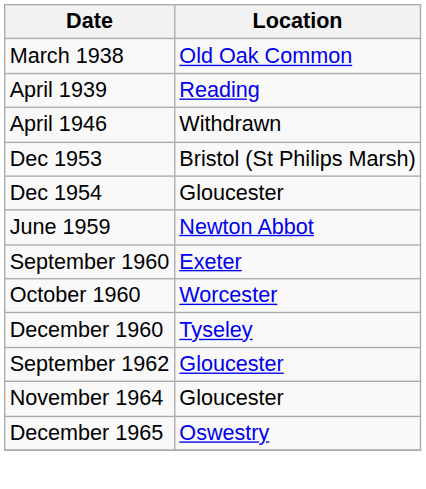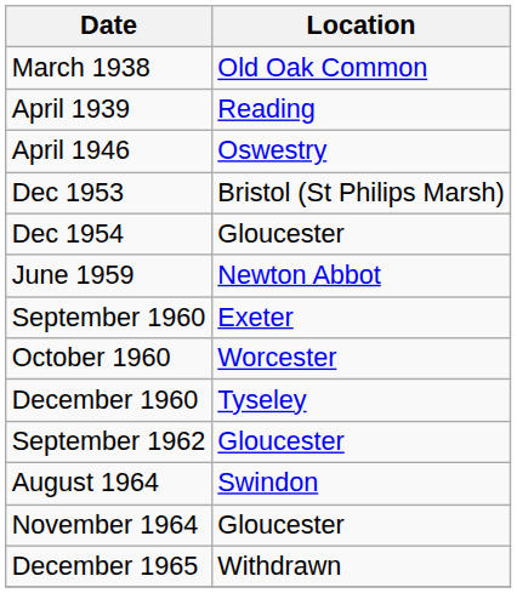 <table class="wikitable">
 <tr>
 <th>Date</th>
 <th>Location</th>
 </tr>
 <tr>
 <td>March 1938</td>
 <td><a href='#'>Old Oak Common</a></td>
 </tr>
 <tr>
 <td>April 1939</td>
 <td><a href='#'>Reading</a></td>
 </tr>
 <tr>
 <td>April 1946</td>
-<td>Withdrawn</td>
+<td><a href='#'>Oswestry</a></td>
 </tr>
 <tr>
 <td>Dec 1953</td>
 <td>Bristol (St Philips Marsh)</td>
 </tr>
 <tr>
 <td>Dec 1954</td>
 <td>Gloucester</td>
 </tr>
 <tr>
 <td>June 1959</td>
 <td><a href='#'>Newton Abbot</a></td>
 </tr>
 <tr>
 <td>September 1960</td>
 <td><a href='#'>Exeter</a></td>
 </tr>
 <tr>
 <td>October 1960</td>
 <td><a href='#'>Worcester</a></td>
 </tr>
 <tr>
 <td>December 1960</td>
 <td><a href='#'>Tyseley</a></td>
 </tr>
 <tr>
 <td>September 1962</td>
 <td><a href='#'>Gloucester</a></td>
 </tr>
 <tr>
+<td>August 1964</td>
+<td><a href='#'>Swindon</a></td>
+</tr>
+<tr>
 <td>November 1964</td>
 <td>Gloucester</td>
 </tr>
 <tr>
 <td>December 1965</td>
-<td><a href='#'>Oswestry</a></td>
+<td>Withdrawn</td>
 </tr>
 <tr>
 </tr>
 </table>
